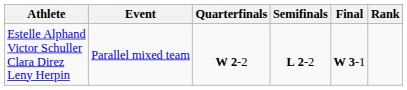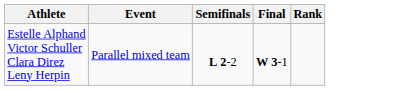 <table class="wikitable">
 <tr>
 <th>Athlete</th>
 <th>Event</th>
-<th>Quarterfinals</th>
 <th>Semifinals</th>
 <th>Final</th>
 <th>Rank</th>
 </tr>
 <tr>
 <td><a href='#'>Estelle Alphand</a><br><a href='#'>Victor Schuller</a><br><a href='#'>Clara Direz</a><br><a href='#'>Leny Herpin</a></td>
 <td><a href='#'>Parallel mixed team</a></td>
-<td align="center"><br><strong>W</strong> <strong>2</strong>-2</td>
 <td align="center"><br><strong>L</strong> <strong>2</strong>-2</td>
 <td align="center"><br><strong>W</strong> <strong>3</strong>-1</td>
 <td align="center"></td>
 </tr>
 </table>
